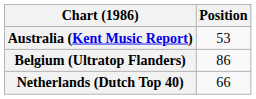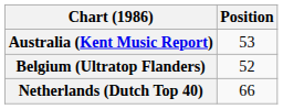 <table class="wikitable sortable plainrowheaders" style="text-align:center">
 <tr>
 <th scope="col">Chart (1986)</th>
 <th scope="col">Position</th>
 </tr>
 <tr>
 <th scope="row">Australia (<a href='#'>Kent Music Report</a>)</th>
 <td>53</td>
 </tr>
 <tr>
 <th scope="row">Belgium (Ultratop Flanders)</th>
-<td>86</td>
+<td>52</td>
 </tr>
 <tr>
 <th scope="row">Netherlands (Dutch Top 40)</th>
 <td>66</td>
 </tr>
 </table>
